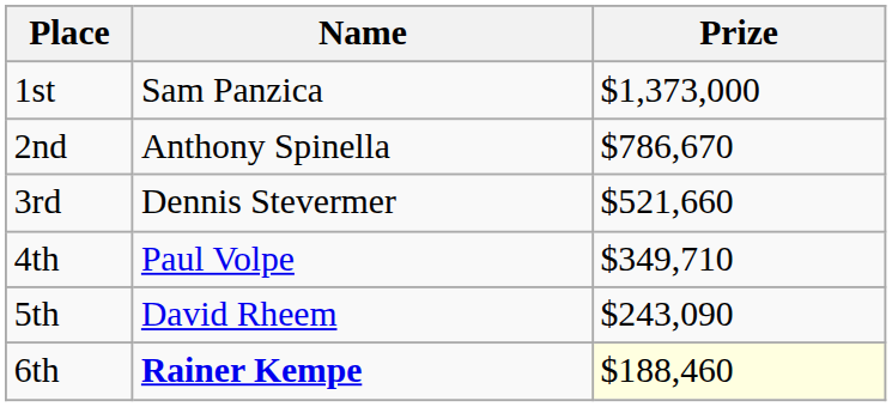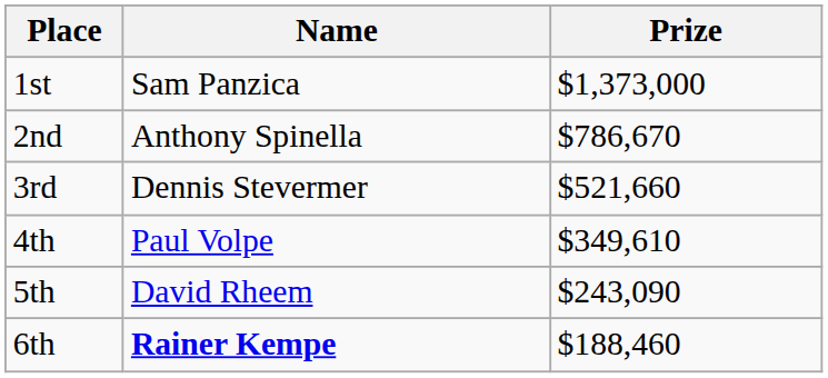 <table class="wikitable">
 <tr>
 <th style="width:50px;">Place</th>
 <th style="width:200px;">Name</th>
 <th style="width:125px;">Prize</th>
 </tr>
 <tr>
 <td>1st</td>
 <td> Sam Panzica</td>
 <td>$1,373,000</td>
 </tr>
 <tr>
 <td>2nd</td>
 <td> Anthony Spinella</td>
 <td>$786,670</td>
 </tr>
 <tr>
 <td>3rd</td>
 <td> Dennis Stevermer</td>
 <td>$521,660</td>
 </tr>
 <tr>
 <td>4th</td>
 <td> <a href='#'>Paul Volpe</a></td>
-<td>$349,710</td>
+<td>$349,610</td>
 </tr>
 <tr>
 <td>5th</td>
 <td> <a href='#'>David Rheem</a></td>
 <td>$243,090</td>
 </tr>
 <tr>
 <td>6th</td>
 <td><strong> <a href='#'>Rainer Kempe</a></strong></td>
-<td style="background: lightyellow;">$188,460</td>
+<td>$188,460</td>
 </tr>
 </table>
